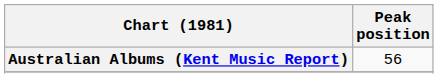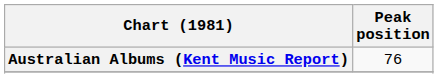 <table class="wikitable sortable plainrowheaders" style="text-align:center">
 <tr>
 <th scope="col">Chart (1981)</th>
 <th scope="col">Peak<br> position</th>
 </tr>
 <tr>
 <th scope="row">Australian Albums (<a href='#'>Kent Music Report</a>)</th>
-<td>56</td>
+<td>76</td>
 </tr>
 <tr>
 </tr>
 <tr>
 </tr>
 </table>
